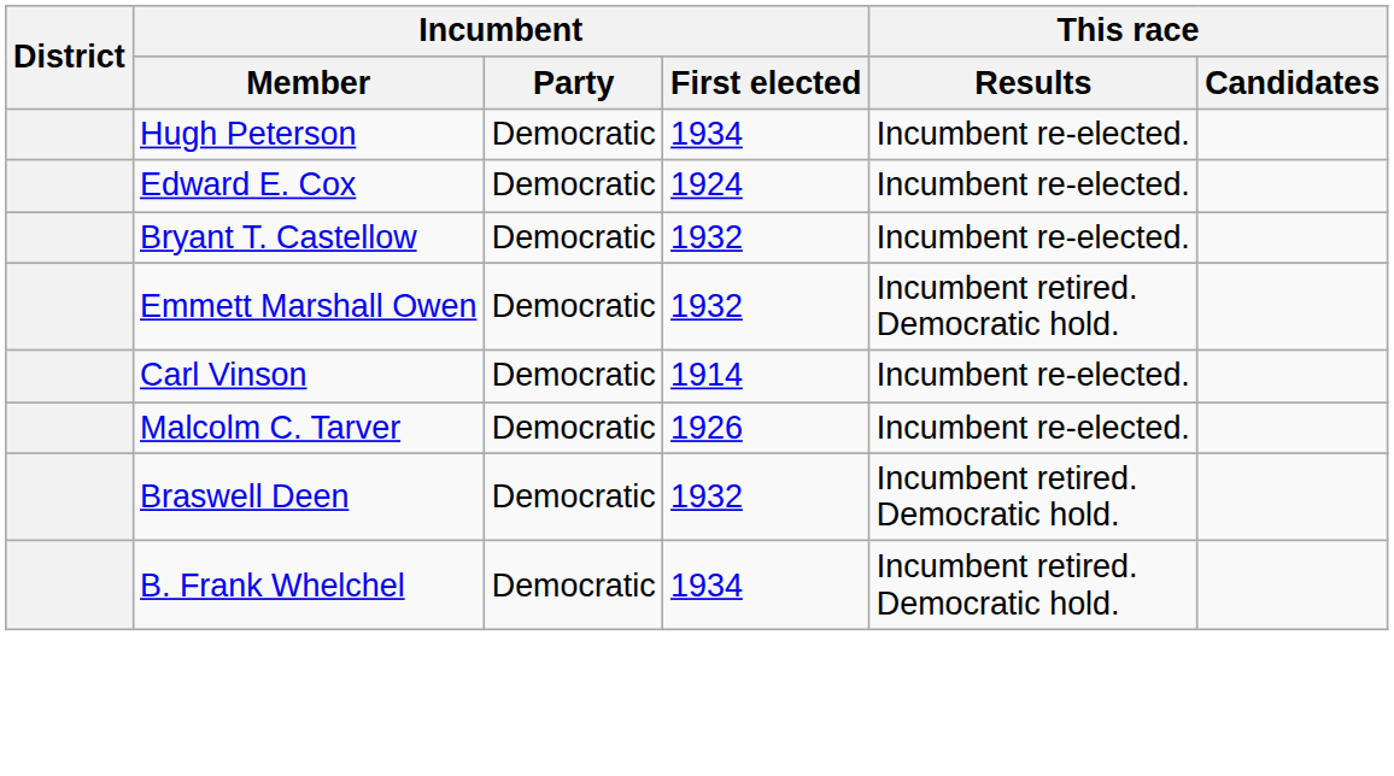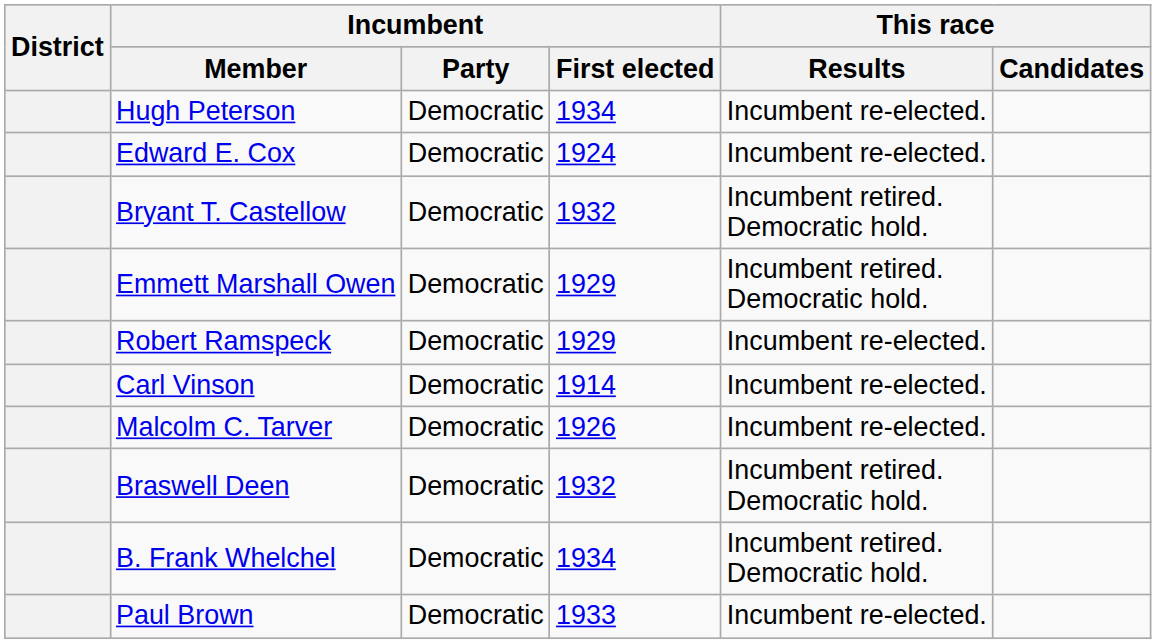 <table class=wikitable>
 <tr>
 <th rowspan=2>District</th>
 <th colspan=3>Incumbent</th>
 <th colspan=2>This race</th>
 </tr>
 <tr>
 <th>Member</th>
 <th>Party</th>
 <th>First elected</th>
 <th>Results</th>
 <th>Candidates</th>
 </tr>
 <tr>
 <th></th>
 <td><a href='#'>Hugh Peterson</a></td>
 <td>Democratic</td>
 <td><a href='#'>1934</a></td>
 <td>Incumbent re-elected.</td>
 <td nowrap></td>
 </tr>
 <tr>
 <th></th>
 <td><a href='#'>Edward E. Cox</a></td>
 <td>Democratic</td>
 <td><a href='#'>1924</a></td>
 <td>Incumbent re-elected.</td>
 <td nowrap></td>
 </tr>
 <tr>
 <th></th>
 <td><a href='#'>Bryant T. Castellow</a></td>
 <td>Democratic</td>
 <td><a href='#'>1932</a></td>
-<td>Incumbent re-elected.</td>
+<td>Incumbent retired.<br>Democratic hold.</td>
 <td nowrap></td>
 </tr>
 <tr>
 <th></th>
 <td><a href='#'>Emmett Marshall Owen</a></td>
 <td>Democratic</td>
-<td><a href='#'>1932</a></td>
+<td><a href='#'>1929</a></td>
 <td>Incumbent retired.<br>Democratic hold.</td>
+<td nowrap></td>
+</tr>
+<tr>
+<th></th>
+<td><a href='#'>Robert Ramspeck</a></td>
+<td>Democratic</td>
+<td><a href='#'>1929 </a></td>
+<td>Incumbent re-elected.</td>
 <td nowrap></td>
 </tr>
 <tr>
 <th></th>
 <td><a href='#'>Carl Vinson</a></td>
 <td>Democratic</td>
 <td><a href='#'>1914</a></td>
 <td>Incumbent re-elected.</td>
 <td nowrap></td>
 </tr>
 <tr>
 <th></th>
 <td><a href='#'>Malcolm C. Tarver</a></td>
 <td>Democratic</td>
 <td><a href='#'>1926</a></td>
 <td>Incumbent re-elected.</td>
 <td nowrap></td>
 </tr>
 <tr>
 <th></th>
 <td><a href='#'>Braswell Deen</a></td>
 <td>Democratic</td>
 <td><a href='#'>1932</a></td>
 <td>Incumbent retired.<br>Democratic hold.</td>
 <td nowrap></td>
 </tr>
 <tr>
 <th></th>
 <td><a href='#'>B. Frank Whelchel</a></td>
 <td>Democratic</td>
 <td><a href='#'>1934</a></td>
 <td>Incumbent retired.<br>Democratic hold.</td>
 <td nowrap></td>
 </tr>
+<tr>
+<th></th>
+<td><a href='#'>Paul Brown</a></td>
+<td>Democratic</td>
+<td><a href='#'>1933 </a></td>
+<td>Incumbent re-elected.</td>
+<td nowrap></td>
+</tr>
 </table>
